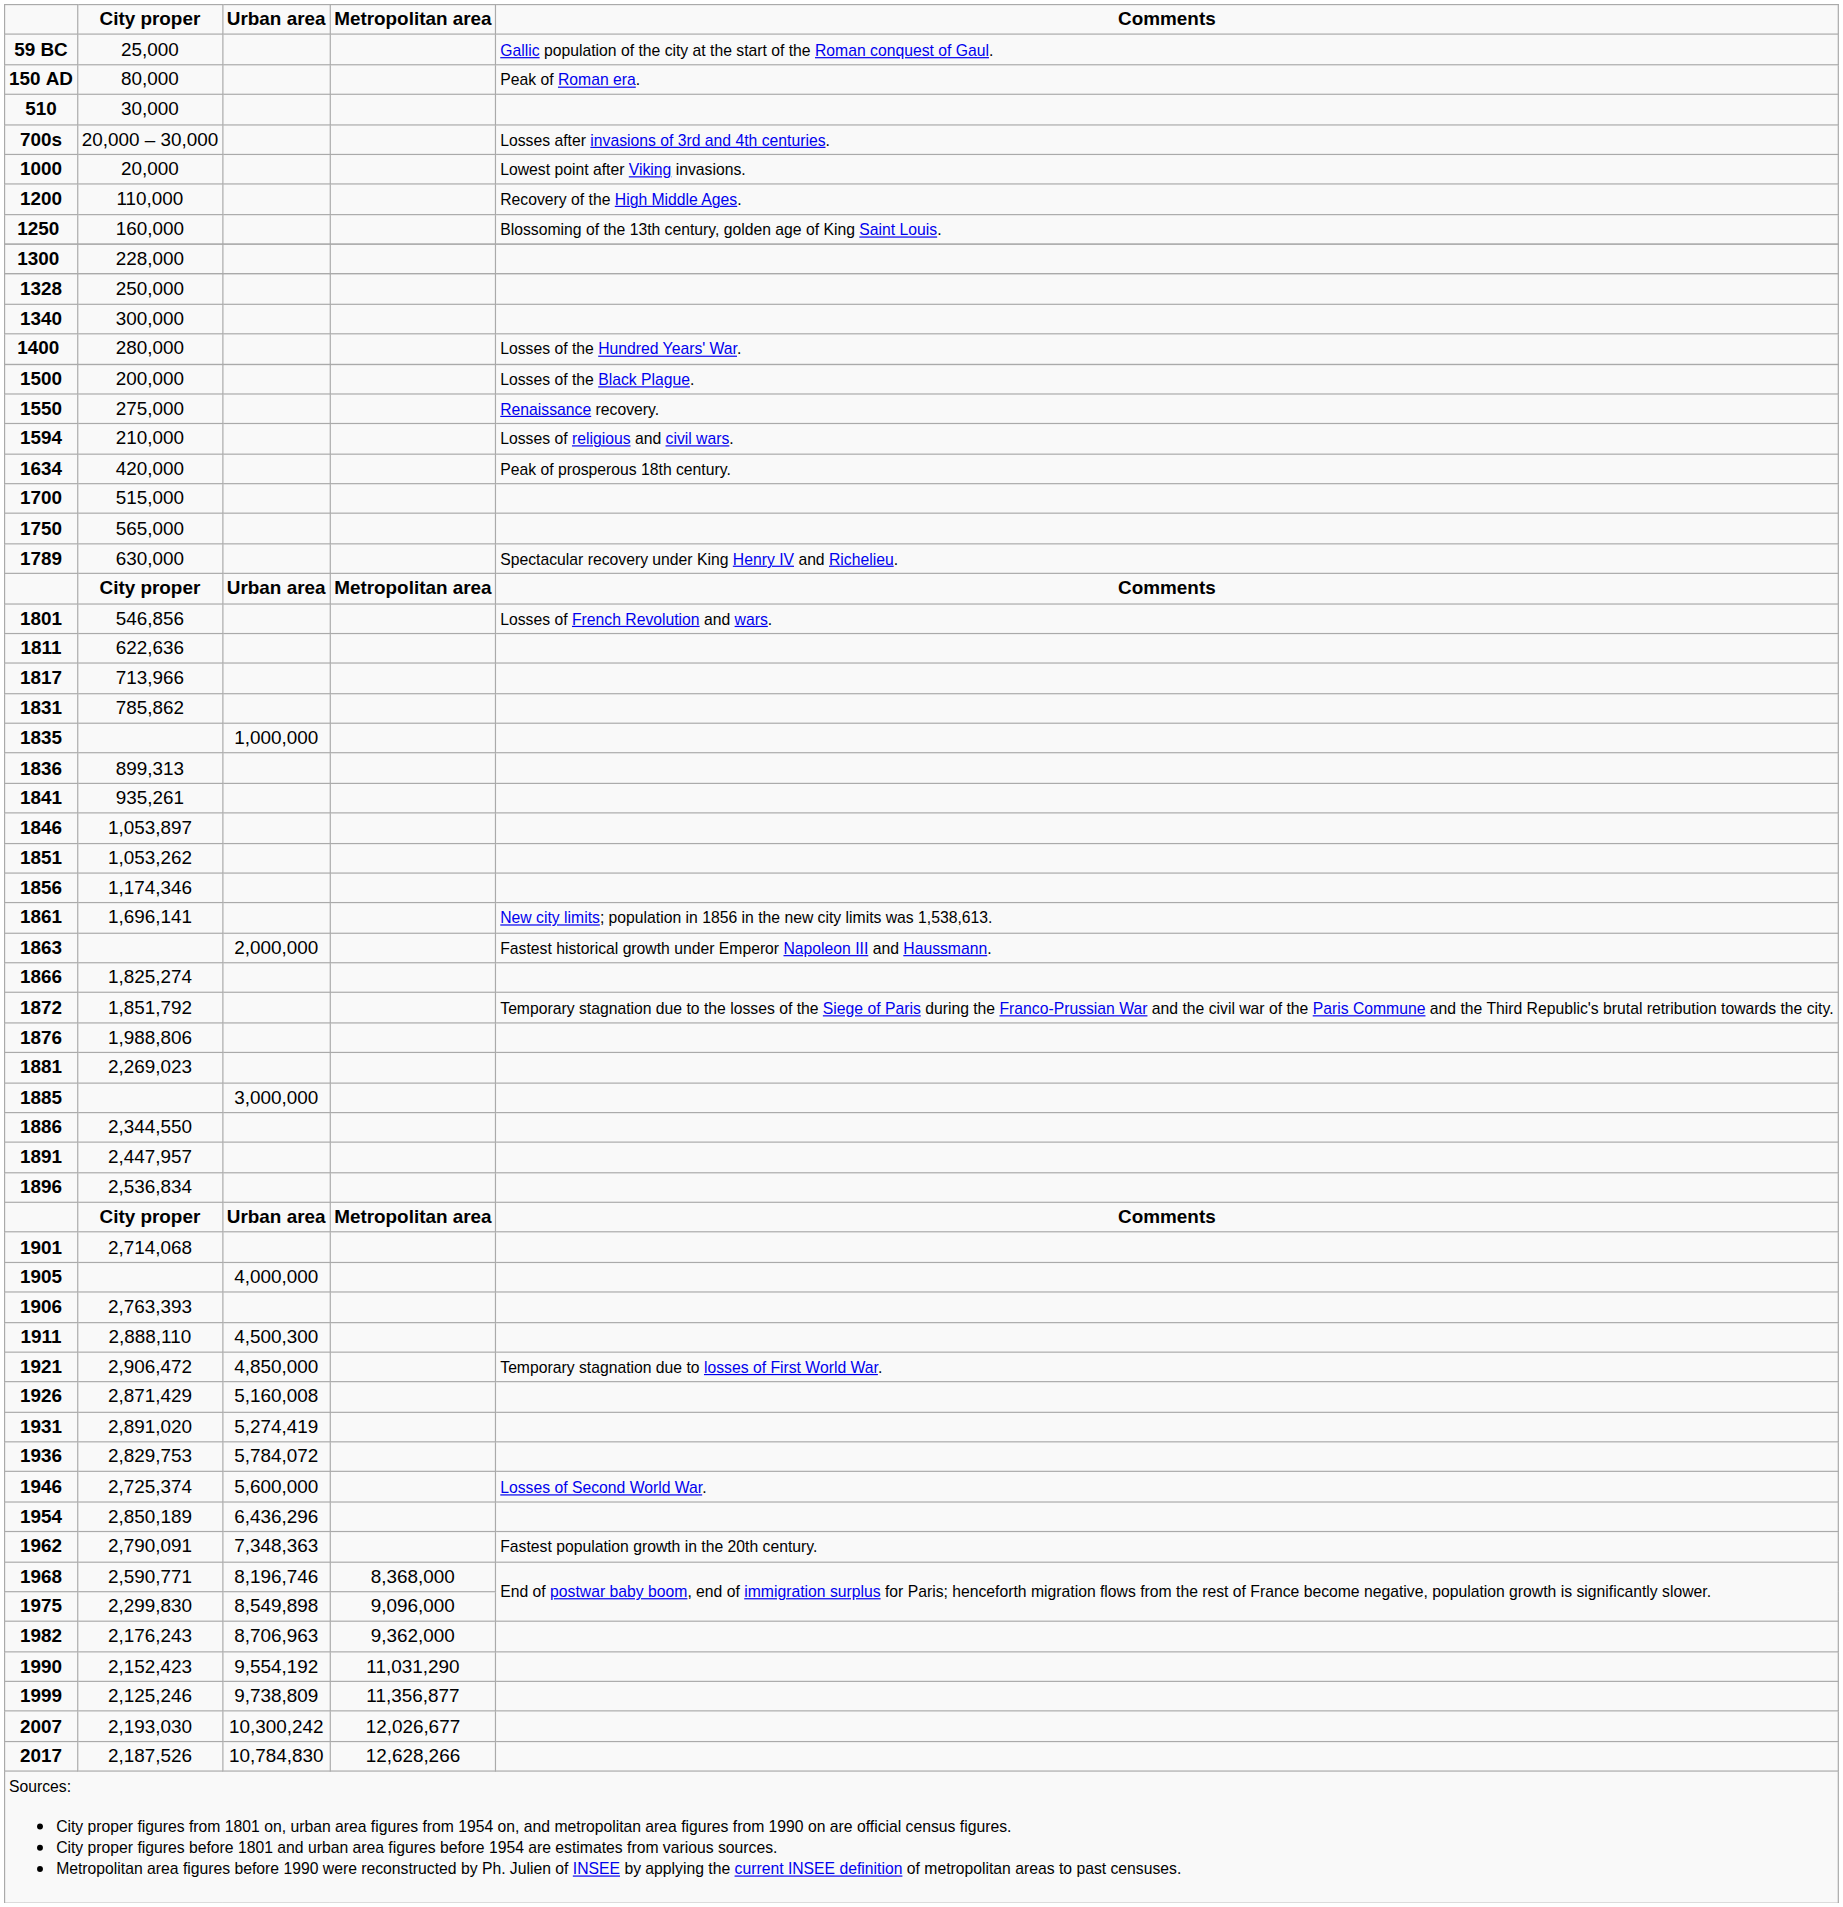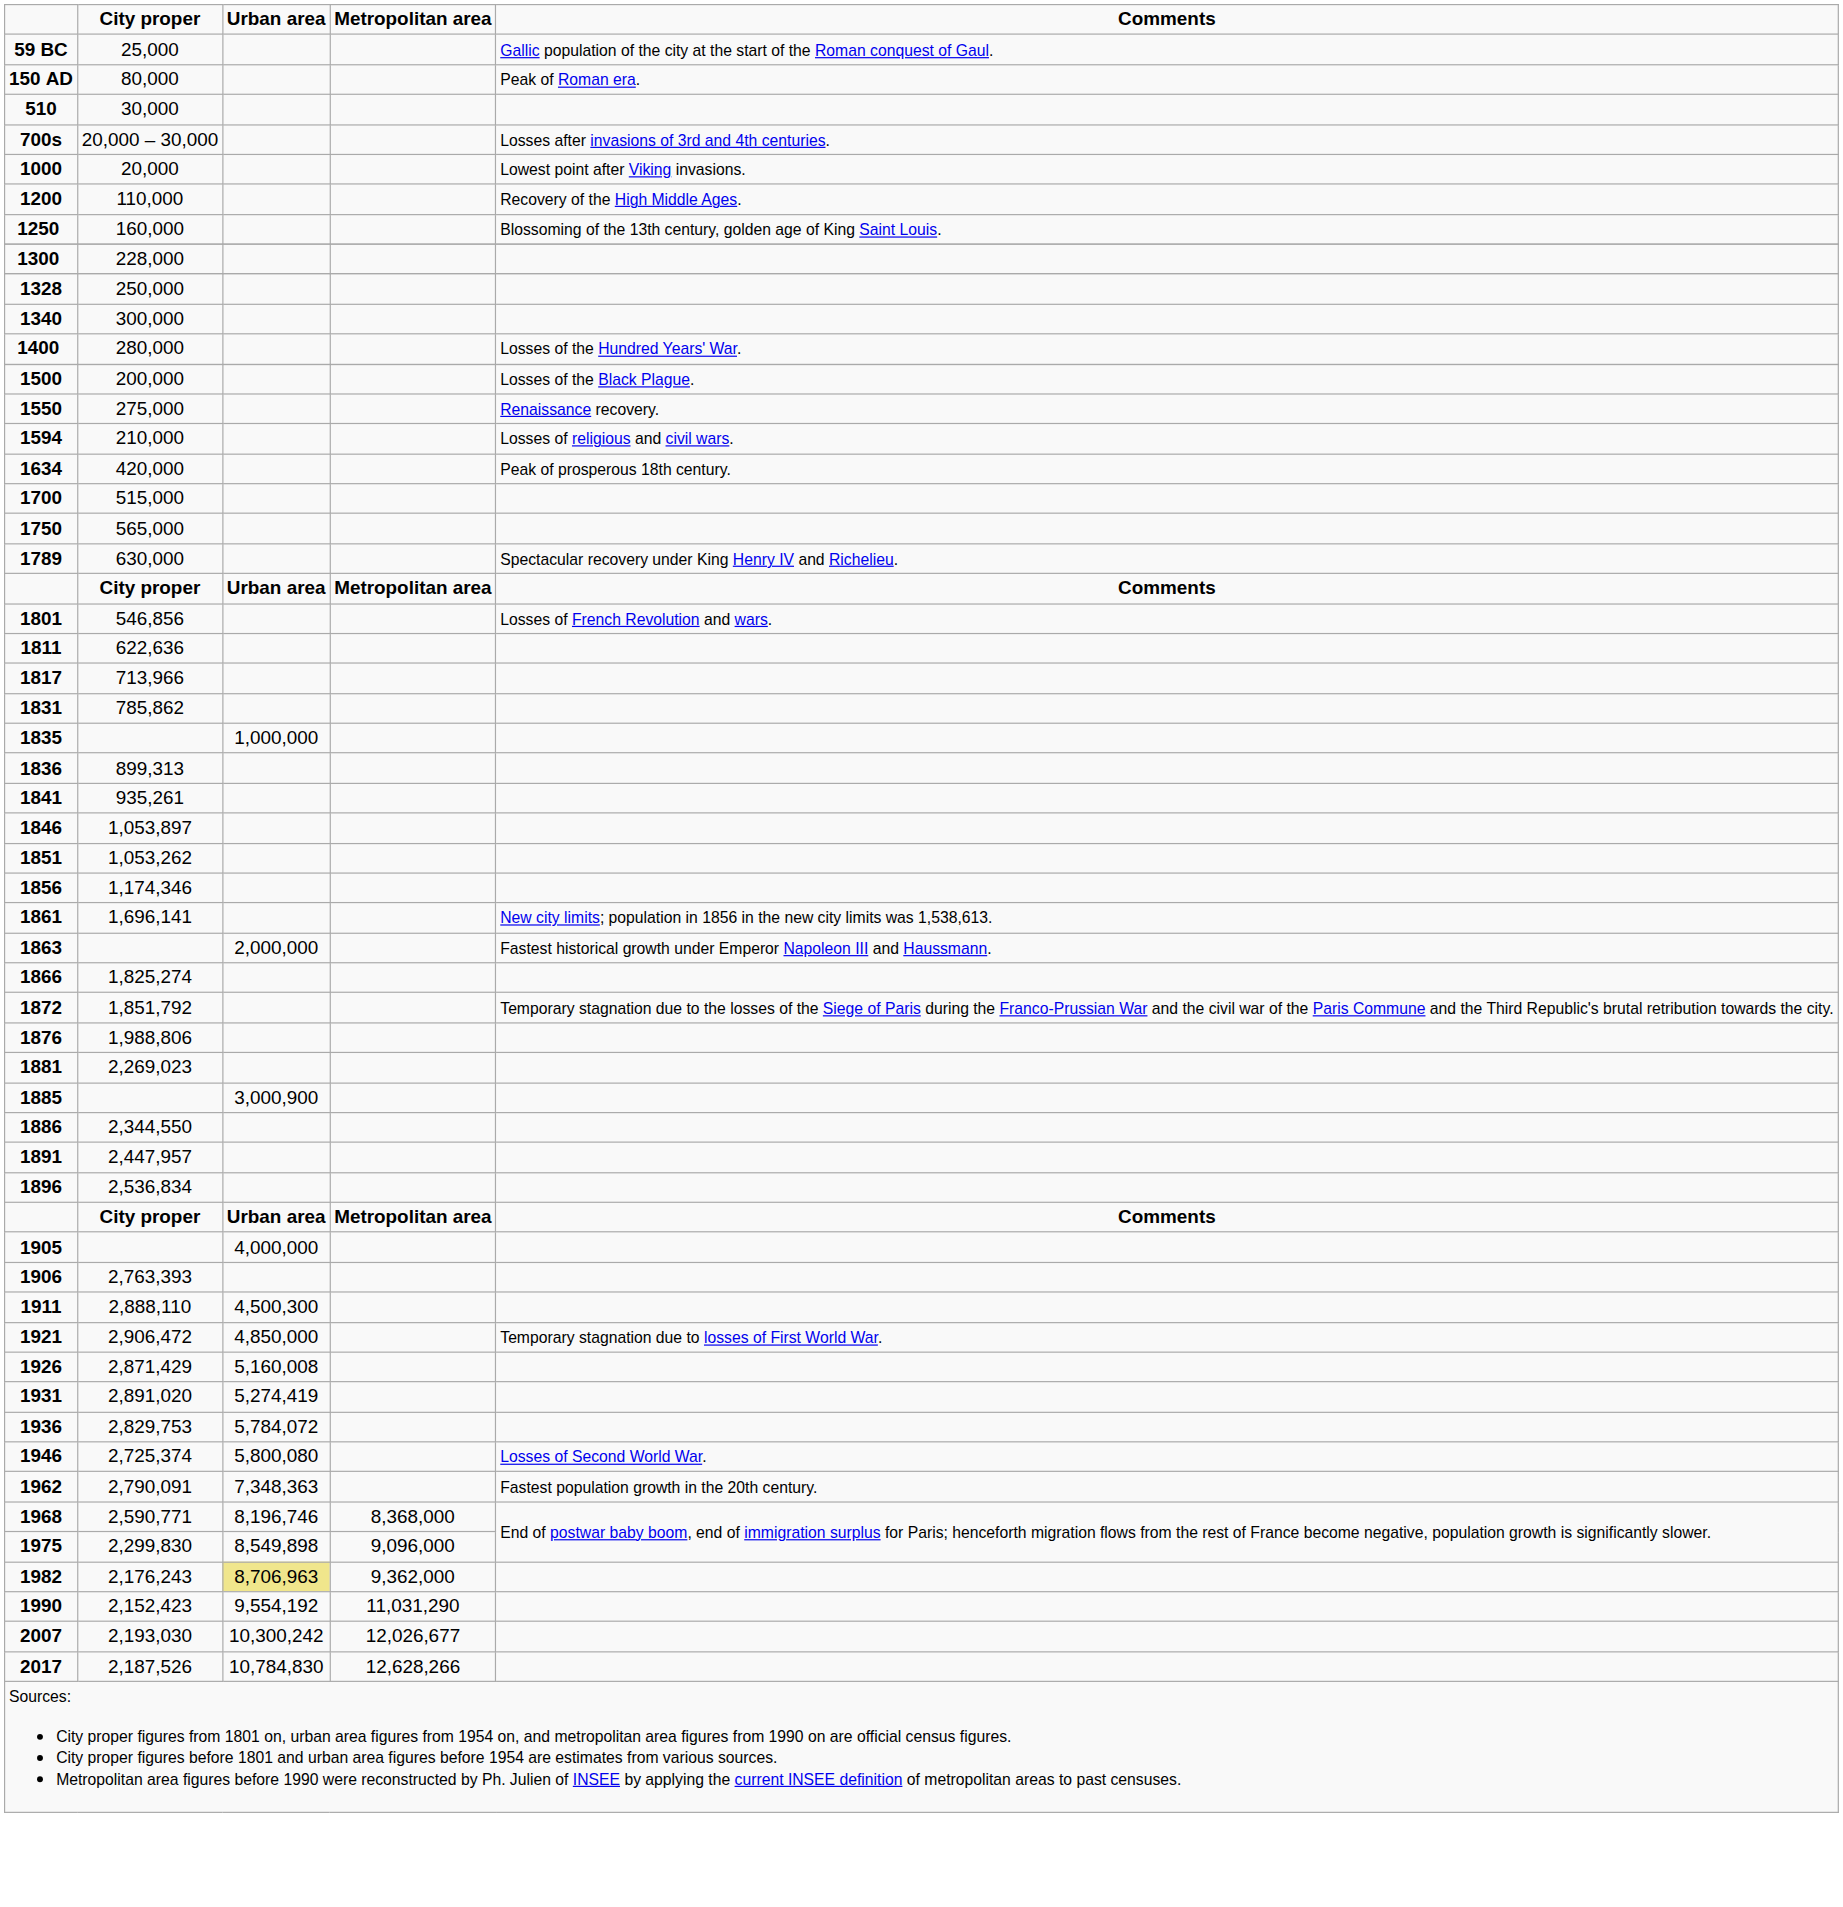 <table class="wikitable">
 <tr>
 <td></td>
 <td style="text-align: center;"><strong>City proper</strong></td>
 <td style="text-align: center;"><strong>Urban area</strong></td>
 <td style="text-align: center;"><strong>Metropolitan area</strong></td>
 <td style="text-align: center;"><strong>Comments</strong></td>
 </tr>
 <tr>
 <td style="text-align: center;"><strong>59 BC</strong></td>
 <td style="text-align: center;">25,000</td>
 <td></td>
 <td></td>
 <td><small><a href='#'>Gallic</a> population of the city at the start of the <a href='#'>Roman conquest of Gaul</a>.</small></td>
 </tr>
 <tr>
 <td style="text-align: center;"><strong>150 AD</strong></td>
 <td style="text-align: center;">80,000</td>
 <td></td>
 <td></td>
 <td><small>Peak of <a href='#'>Roman era</a>.</small></td>
 </tr>
 <tr>
 <td style="text-align: center;"><strong>510</strong></td>
 <td style="text-align: center;">30,000</td>
 <td></td>
 <td></td>
 <td></td>
 </tr>
 <tr>
 <td style="text-align: center;"><strong>700s</strong></td>
 <td style="text-align: center;">20,000 – 30,000</td>
 <td></td>
 <td></td>
 <td><small>Losses after <a href='#'>invasions of 3rd and 4th centuries</a>.</small></td>
 </tr>
 <tr>
 <td style="text-align: center;"><strong>1000</strong></td>
 <td style="text-align: center;">20,000</td>
 <td></td>
 <td></td>
 <td><small>Lowest point after <a href='#'>Viking</a> invasions.</small></td>
 </tr>
 <tr>
 <td style="text-align: center;"><strong>1200</strong></td>
 <td style="text-align: center;">110,000</td>
 <td></td>
 <td></td>
 <td><small>Recovery of the <a href='#'>High Middle Ages</a>.</small></td>
 </tr>
 <tr>
 <td style="text-align: center;"><strong>1250 </strong></td>
 <td style="text-align: center;">160,000</td>
 <td></td>
 <td></td>
 <td><small>Blossoming of the 13th century, golden age of King <a href='#'>Saint Louis</a>.</small></td>
 </tr>
 <tr>
 </tr>
 <tr>
 <td style="text-align: center;"><strong>1300 </strong></td>
 <td style="text-align: center;">228,000</td>
 <td></td>
 <td></td>
 <td></td>
 </tr>
 <tr>
 </tr>
 <tr>
 <td style="text-align: center;"><strong>1328</strong></td>
 <td style="text-align: center;">250,000</td>
 <td></td>
 <td></td>
 <td></td>
 </tr>
 <tr>
 <td style="text-align: center;"><strong>1340</strong></td>
 <td style="text-align: center;">300,000</td>
 <td></td>
 <td></td>
 <td></td>
 </tr>
 <tr>
 <td style="text-align: center;"><strong>1400 </strong></td>
 <td style="text-align: center;">280,000</td>
 <td></td>
 <td></td>
 <td><small>Losses of the <a href='#'>Hundred Years' War</a>.</small></td>
 </tr>
 <tr>
 </tr>
 <tr>
 <td style="text-align: center;"><strong>1500</strong></td>
 <td style="text-align: center;">200,000</td>
 <td></td>
 <td></td>
 <td><small>Losses of the <a href='#'>Black Plague</a>.</small></td>
 </tr>
 <tr>
 <td style="text-align: center;"><strong>1550</strong></td>
 <td style="text-align: center;">275,000</td>
 <td></td>
 <td></td>
 <td><small><a href='#'>Renaissance</a> recovery.</small></td>
 </tr>
 <tr>
 <td style="text-align: center;"><strong>1594</strong></td>
 <td style="text-align: center;">210,000</td>
 <td></td>
 <td></td>
 <td><small>Losses of <a href='#'>religious</a> and <a href='#'>civil wars</a>.</small></td>
 </tr>
 <tr>
 <td style="text-align: center;"><strong>1634</strong></td>
 <td style="text-align: center;">420,000</td>
 <td></td>
 <td></td>
 <td><small>Peak of prosperous 18th century.</small></td>
 </tr>
 <tr>
 <td style="text-align: center;"><strong>1700</strong></td>
 <td style="text-align: center;">515,000</td>
 <td></td>
 <td></td>
 <td></td>
 </tr>
 <tr>
 <td style="text-align: center;"><strong>1750</strong></td>
 <td style="text-align: center;">565,000</td>
 <td></td>
 <td></td>
 <td></td>
 </tr>
 <tr>
 <td style="text-align: center;"><strong>1789</strong></td>
 <td style="text-align: center;">630,000</td>
 <td></td>
 <td></td>
 <td><small>Spectacular recovery under King <a href='#'>Henry IV</a> and <a href='#'>Richelieu</a>.</small></td>
 </tr>
 <tr>
 <td></td>
 <td style="text-align: center;"><strong>City proper</strong></td>
 <td style="text-align: center;"><strong>Urban area</strong></td>
 <td style="text-align: center;"><strong>Metropolitan area</strong></td>
 <td style="text-align: center;"><strong>Comments</strong></td>
 </tr>
 <tr>
 <td style="text-align: center;"><strong>1801</strong></td>
 <td style="text-align: center;">546,856</td>
 <td></td>
 <td></td>
 <td><small>Losses of <a href='#'>French Revolution</a> and <a href='#'>wars</a>.</small></td>
 </tr>
 <tr>
 <td style="text-align: center;"><strong>1811</strong></td>
 <td style="text-align: center;">622,636</td>
 <td></td>
 <td></td>
 <td></td>
 </tr>
 <tr>
 <td style="text-align: center;"><strong>1817</strong></td>
 <td style="text-align: center;">713,966</td>
 <td></td>
 <td></td>
 <td></td>
 </tr>
 <tr>
 <td style="text-align: center;"><strong>1831</strong></td>
 <td style="text-align: center;">785,862</td>
 <td></td>
 <td></td>
 <td></td>
 </tr>
 <tr>
 <td style="text-align: center;"><strong>1835</strong></td>
 <td></td>
 <td style="text-align: center;">1,000,000</td>
 <td></td>
 <td></td>
 </tr>
 <tr>
 <td style="text-align: center;"><strong>1836</strong></td>
 <td style="text-align: center;">899,313</td>
 <td></td>
 <td></td>
 <td></td>
 </tr>
 <tr>
 <td style="text-align: center;"><strong>1841</strong></td>
 <td style="text-align: center;">935,261</td>
 <td></td>
 <td></td>
 <td></td>
 </tr>
 <tr>
 <td style="text-align: center;"><strong>1846</strong></td>
 <td style="text-align: center;">1,053,897</td>
 <td></td>
 <td></td>
 <td></td>
 </tr>
 <tr>
 <td style="text-align: center;"><strong>1851</strong></td>
 <td style="text-align: center;">1,053,262</td>
 <td></td>
 <td></td>
 <td></td>
 </tr>
 <tr>
 <td style="text-align: center;"><strong>1856</strong></td>
 <td style="text-align: center;">1,174,346</td>
 <td></td>
 <td></td>
 <td></td>
 </tr>
 <tr>
 <td style="text-align: center;"><strong>1861</strong></td>
 <td style="text-align: center;">1,696,141</td>
 <td></td>
 <td></td>
 <td><small><a href='#'>New city limits</a>; population in 1856 in the new city limits was 1,538,613.</small></td>
 </tr>
 <tr>
 <td style="text-align: center;"><strong>1863</strong></td>
 <td></td>
 <td style="text-align: center;">2,000,000</td>
 <td></td>
 <td><small>Fastest historical growth under Emperor <a href='#'>Napoleon III</a> and <a href='#'>Haussmann</a>.</small></td>
 </tr>
 <tr>
 <td style="text-align: center;"><strong>1866</strong></td>
 <td style="text-align: center;">1,825,274</td>
 <td></td>
 <td></td>
 <td></td>
 </tr>
 <tr>
 <td style="text-align: center;"><strong>1872</strong></td>
 <td style="text-align: center;">1,851,792</td>
 <td></td>
 <td></td>
 <td><small>Temporary stagnation due to the losses of the <a href='#'>Siege of Paris</a> during the <a href='#'>Franco-Prussian War</a> and the civil war of the <a href='#'>Paris Commune</a> and the Third Republic's brutal retribution towards the city.</small></td>
 </tr>
 <tr>
 <td style="text-align: center;"><strong>1876</strong></td>
 <td style="text-align: center;">1,988,806</td>
 <td></td>
 <td></td>
 <td></td>
 </tr>
 <tr>
 <td style="text-align: center;"><strong>1881</strong></td>
 <td style="text-align: center;">2,269,023</td>
 <td></td>
 <td></td>
 <td></td>
 </tr>
 <tr>
 <td style="text-align: center;"><strong>1885</strong></td>
 <td></td>
-<td style="text-align: center;">3,000,000</td>
+<td style="text-align: center;">3,000,900</td>
 <td></td>
 <td></td>
 </tr>
 <tr>
 <td style="text-align: center;"><strong>1886</strong></td>
 <td style="text-align: center;">2,344,550</td>
 <td></td>
 <td></td>
 <td></td>
 </tr>
 <tr>
 <td style="text-align: center;"><strong>1891</strong></td>
 <td style="text-align: center;">2,447,957</td>
 <td></td>
 <td></td>
 <td></td>
 </tr>
 <tr>
 <td style="text-align: center;"><strong>1896</strong></td>
 <td style="text-align: center;">2,536,834</td>
 <td></td>
 <td></td>
 <td></td>
 </tr>
 <tr>
 <td></td>
 <td style="text-align: center;"><strong>City proper</strong></td>
 <td style="text-align: center;"><strong>Urban area</strong></td>
 <td style="text-align: center;"><strong>Metropolitan area</strong></td>
 <td style="text-align: center;"><strong>Comments</strong></td>
-</tr>
-<tr>
-<td style="text-align: center;"><strong>1901</strong></td>
-<td style="text-align: center;">2,714,068</td>
-<td></td>
-<td></td>
-<td></td>
 </tr>
 <tr>
 <td style="text-align: center;"><strong>1905</strong></td>
 <td></td>
 <td style="text-align: center;">4,000,000</td>
 <td></td>
 <td></td>
 </tr>
 <tr>
 <td style="text-align: center;"><strong>1906</strong></td>
 <td style="text-align: center;">2,763,393</td>
 <td></td>
 <td></td>
 <td></td>
 </tr>
 <tr>
 <td style="text-align: center;"><strong>1911</strong></td>
 <td style="text-align: center;">2,888,110</td>
 <td style="text-align: center;">4,500,300</td>
 <td></td>
 <td></td>
 </tr>
 <tr>
 <td style="text-align: center;"><strong>1921</strong></td>
 <td style="text-align: center;">2,906,472</td>
 <td style="text-align: center;">4,850,000</td>
 <td></td>
 <td><small>Temporary stagnation due to <a href='#'>losses of First World War</a>.</small></td>
 </tr>
 <tr>
 <td style="text-align: center;"><strong>1926</strong></td>
 <td style="text-align: center;">2,871,429</td>
 <td style="text-align: center;">5,160,008</td>
 <td></td>
 <td></td>
 </tr>
 <tr>
 <td style="text-align: center;"><strong>1931</strong></td>
 <td style="text-align: center;">2,891,020</td>
 <td style="text-align: center;">5,274,419</td>
 <td></td>
 <td></td>
 </tr>
 <tr>
 <td style="text-align: center;"><strong>1936</strong></td>
 <td style="text-align: center;">2,829,753</td>
 <td style="text-align: center;">5,784,072</td>
 <td></td>
 <td></td>
 </tr>
 <tr>
 <td style="text-align: center;"><strong>1946</strong></td>
 <td style="text-align: center;">2,725,374</td>
-<td style="text-align: center;">5,600,000</td>
+<td style="text-align: center;">5,800,080</td>
 <td></td>
 <td><small><a href='#'>Losses of Second World War</a>.</small></td>
-</tr>
-<tr>
-<td style="text-align: center;"><strong>1954</strong></td>
-<td style="text-align: center;">2,850,189</td>
-<td style="text-align: center;">6,436,296</td>
-<td></td>
-<td></td>
 </tr>
 <tr>
 <td style="text-align: center;"><strong>1962</strong></td>
 <td style="text-align: center;">2,790,091</td>
 <td style="text-align: center;">7,348,363</td>
 <td></td>
 <td><small>Fastest population growth in the 20th century.</small></td>
 </tr>
 <tr>
 <td style="text-align: center;"><strong>1968</strong></td>
 <td style="text-align: center;">2,590,771</td>
 <td style="text-align: center;">8,196,746</td>
 <td style="text-align: center;">8,368,000</td>
 <td rowspan=2><small>End of <a href='#'>postwar baby boom</a>, end of <a href='#'>immigration surplus</a> for Paris; henceforth migration flows from the rest of France become negative, population growth is significantly slower.</small></td>
 </tr>
 <tr>
 <td style="text-align: center;"><strong>1975</strong></td>
 <td style="text-align: center;">2,299,830</td>
 <td style="text-align: center;">8,549,898</td>
 <td style="text-align: center;">9,096,000</td>
 </tr>
 <tr>
 <td style="text-align: center;"><strong>1982</strong></td>
 <td style="text-align: center;">2,176,243</td>
-<td style="text-align: center;">8,706,963</td>
+<td style="background: khaki; text-align: center;">8,706,963</td>
 <td style="text-align: center;">9,362,000</td>
 <td></td>
 </tr>
 <tr>
 <td style="text-align: center;"><strong>1990</strong></td>
 <td style="text-align: center;">2,152,423</td>
 <td style="text-align: center;">9,554,192</td>
 <td style="text-align: center;">11,031,290</td>
-<td></td>
-</tr>
-<tr>
-<td style="text-align: center;"><strong>1999</strong></td>
-<td style="text-align: center;">2,125,246</td>
-<td style="text-align: center;">9,738,809</td>
-<td style="text-align: center;">11,356,877</td>
 <td></td>
 </tr>
 <tr>
 <td style="text-align: center;"><strong>2007</strong></td>
 <td style="text-align: center;">2,193,030</td>
 <td style="text-align: center;">10,300,242</td>
 <td style="text-align: center;">12,026,677</td>
 <td></td>
 </tr>
 <tr>
 <td style="text-align: center;"><strong>2017</strong></td>
 <td style="text-align: center;">2,187,526</td>
 <td style="text-align: center;">10,784,830</td>
 <td style="text-align: center;">12,628,266</td>
 <td></td>
 </tr>
 <tr>
 <td colspan=5><small>Sources:</small><br><ul><li><small>City proper figures from 1801 on, urban area figures from 1954 on, and metropolitan area figures from 1990 on are official census figures.</small></li><li><small>City proper figures before 1801 and urban area figures before 1954 are estimates from various sources.</small></li><li><small>Metropolitan area figures before 1990 were reconstructed by Ph. Julien of <a href='#'>INSEE</a> by applying the <a href='#'>current INSEE definition</a> of metropolitan areas to past censuses.</small></li></ul></td>
 </tr>
 </table>
